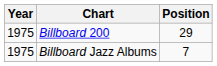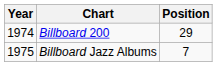 <table class="wikitable">
 <tr>
 <th>Year</th>
 <th>Chart</th>
 <th>Position</th>
 </tr>
 <tr>
-<td>1975</td>
+<td>1974</td>
 <td><a href='#'><em>Billboard</em> 200</a></td>
 <td align="center">29</td>
 </tr>
 <tr>
 <td>1975</td>
 <td><em>Billboard</em> Jazz Albums</td>
 <td align="center">7</td>
 </tr>
 </table>
